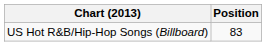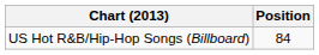 <table class="wikitable">
 <tr>
 <th>Chart (2013)</th>
 <th>Position</th>
 </tr>
 <tr>
 <td>US Hot R&B/Hip-Hop Songs (<em>Billboard</em>)</td>
-<td style="text-align:center">83</td>
+<td style="text-align:center">84</td>
 </tr>
 </table>
